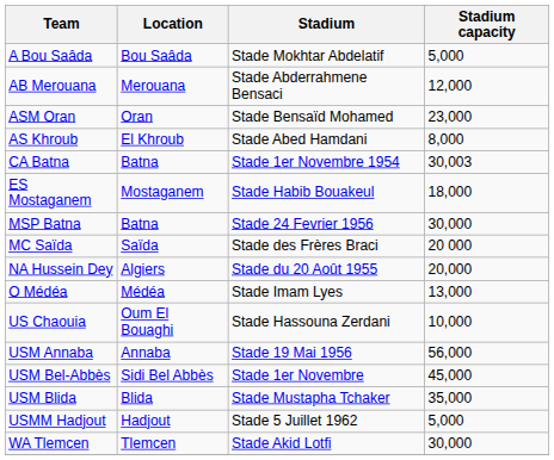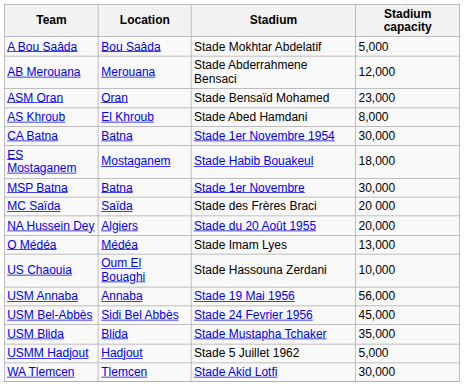 <table class="wikitable sortable">
 <tr>
 <th>Team</th>
 <th>Location</th>
 <th>Stadium</th>
 <th>Stadium capacity</th>
 </tr>
 <tr>
 <td><a href='#'>A Bou Saâda</a></td>
 <td><a href='#'>Bou Saâda</a></td>
 <td>Stade Mokhtar Abdelatif</td>
 <td>5,000</td>
 </tr>
 <tr>
 <td><a href='#'>AB Merouana</a></td>
 <td><a href='#'>Merouana</a></td>
 <td>Stade Abderrahmene Bensaci</td>
 <td>12,000</td>
 </tr>
 <tr>
 <td><a href='#'>ASM Oran</a></td>
 <td><a href='#'>Oran</a></td>
 <td>Stade Bensaïd Mohamed</td>
 <td>23,000</td>
 </tr>
 <tr>
 <td><a href='#'>AS Khroub</a></td>
 <td><a href='#'>El Khroub</a></td>
 <td>Stade Abed Hamdani</td>
 <td>8,000</td>
 </tr>
 <tr>
 <td><a href='#'>CA Batna</a></td>
 <td><a href='#'>Batna</a></td>
 <td><a href='#'>Stade 1er Novembre 1954</a></td>
-<td>30,003</td>
+<td>30,000</td>
 </tr>
 <tr>
 <td><a href='#'>ES Mostaganem</a></td>
 <td><a href='#'>Mostaganem</a></td>
 <td><a href='#'>Stade Habib Bouakeul</a></td>
 <td>18,000</td>
 </tr>
 <tr>
 <td><a href='#'>MSP Batna</a></td>
 <td><a href='#'>Batna</a></td>
-<td><a href='#'>Stade 24 Fevrier 1956</a></td>
+<td><a href='#'>Stade 1er Novembre</a></td>
 <td>30,000</td>
 </tr>
 <tr>
 <td><a href='#'>MC Saïda</a></td>
 <td><a href='#'>Saïda</a></td>
 <td>Stade des Frères Braci</td>
 <td>20 000</td>
 </tr>
 <tr>
 <td><a href='#'>NA Hussein Dey</a></td>
 <td><a href='#'>Algiers</a></td>
 <td><a href='#'>Stade du 20 Août 1955</a></td>
 <td>20,000</td>
 </tr>
 <tr>
 <td><a href='#'>O Médéa</a></td>
 <td><a href='#'>Médéa</a></td>
 <td>Stade Imam Lyes</td>
 <td>13,000</td>
 </tr>
 <tr>
 <td><a href='#'>US Chaouia</a></td>
 <td><a href='#'>Oum El Bouaghi</a></td>
 <td>Stade Hassouna Zerdani</td>
 <td>10,000</td>
 </tr>
 <tr>
 <td><a href='#'>USM Annaba</a></td>
 <td><a href='#'>Annaba</a></td>
 <td><a href='#'>Stade 19 Mai 1956</a></td>
 <td>56,000</td>
 </tr>
 <tr>
 <td><a href='#'>USM Bel-Abbès</a></td>
 <td><a href='#'>Sidi Bel Abbès</a></td>
-<td><a href='#'>Stade 1er Novembre</a></td>
+<td><a href='#'>Stade 24 Fevrier 1956</a></td>
 <td>45,000</td>
 </tr>
 <tr>
 <td><a href='#'>USM Blida</a></td>
 <td><a href='#'>Blida</a></td>
 <td><a href='#'>Stade Mustapha Tchaker</a></td>
 <td>35,000</td>
 </tr>
 <tr>
 <td><a href='#'>USMM Hadjout</a></td>
 <td><a href='#'>Hadjout</a></td>
 <td>Stade 5 Juillet 1962</td>
 <td>5,000</td>
 </tr>
 <tr>
 <td><a href='#'>WA Tlemcen</a></td>
 <td><a href='#'>Tlemcen</a></td>
 <td><a href='#'>Stade Akid Lotfi</a></td>
 <td>30,000</td>
 </tr>
 <tr>
 </tr>
 </table>
